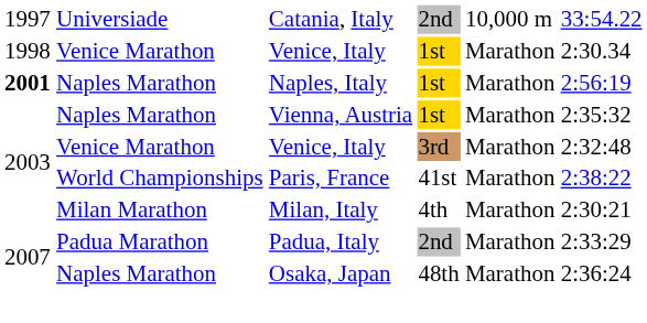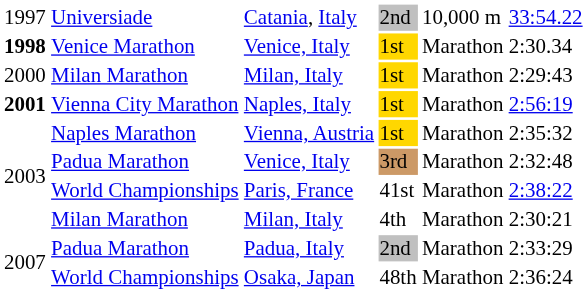 <table>
 <tr>
 <td>1997</td>
 <td><a href='#'>Universiade</a></td>
 <td><a href='#'>Catania</a>, <a href='#'>Italy</a></td>
 <td bgcolor="silver">2nd</td>
 <td>10,000 m</td>
 <td><a href='#'>33:54.22</a></td>
 </tr>
 <tr>
-<td>1998</td>
+<td><strong>1998</strong></td>
 <td><a href='#'>Venice Marathon</a></td>
 <td><a href='#'>Venice, Italy</a></td>
 <td bgcolor="gold">1st</td>
 <td>Marathon</td>
 <td>2:30.34</td>
 </tr>
 <tr>
+<td>2000</td>
+<td><a href='#'>Milan Marathon</a></td>
+<td><a href='#'>Milan, Italy</a></td>
+<td bgcolor="gold">1st</td>
+<td>Marathon</td>
+<td>2:29:43</td>
+</tr>
+<tr>
 <td><strong>2001</strong></td>
-<td><a href='#'>Naples Marathon</a></td>
+<td><a href='#'>Vienna City Marathon</a></td>
 <td><a href='#'>Naples, Italy</a></td>
 <td bgcolor="gold">1st</td>
 <td>Marathon</td>
 <td><a href='#'>2:56:19</a></td>
 </tr>
 <tr>
 <td rowspan=4>2003</td>
 <td><a href='#'>Naples Marathon</a></td>
 <td><a href='#'>Vienna, Austria</a></td>
 <td bgcolor="gold">1st</td>
 <td>Marathon</td>
 <td>2:35:32</td>
 </tr>
 <tr>
-<td><a href='#'>Venice Marathon</a></td>
+<td><a href='#'>Padua Marathon</a></td>
 <td><a href='#'>Venice, Italy</a></td>
 <td bgcolor="cc9966">3rd</td>
 <td>Marathon</td>
 <td>2:32:48</td>
 </tr>
 <tr>
 <td><a href='#'>World Championships</a></td>
 <td><a href='#'>Paris, France</a></td>
 <td>41st</td>
 <td>Marathon</td>
 <td><a href='#'>2:38:22</a></td>
 </tr>
 <tr>
 <td><a href='#'>Milan Marathon</a></td>
 <td><a href='#'>Milan, Italy</a></td>
 <td>4th</td>
 <td>Marathon</td>
 <td>2:30:21</td>
 </tr>
 <tr>
 <td rowspan=2>2007</td>
 <td><a href='#'>Padua Marathon</a></td>
 <td><a href='#'>Padua, Italy</a></td>
 <td bgcolor="silver">2nd</td>
 <td>Marathon</td>
 <td>2:33:29</td>
 </tr>
 <tr>
-<td><a href='#'>Naples Marathon</a></td>
+<td><a href='#'>World Championships</a></td>
 <td><a href='#'>Osaka, Japan</a></td>
 <td>48th</td>
 <td>Marathon</td>
 <td>2:36:24</td>
 </tr>
 </table>
